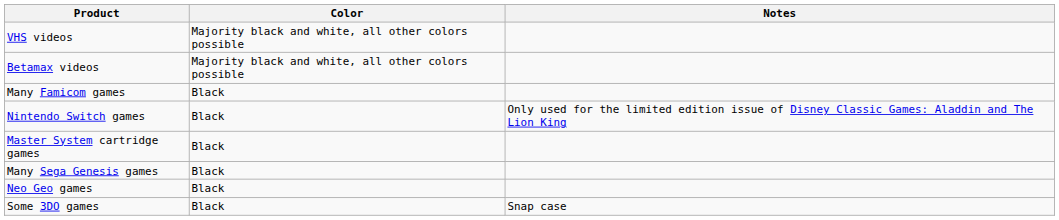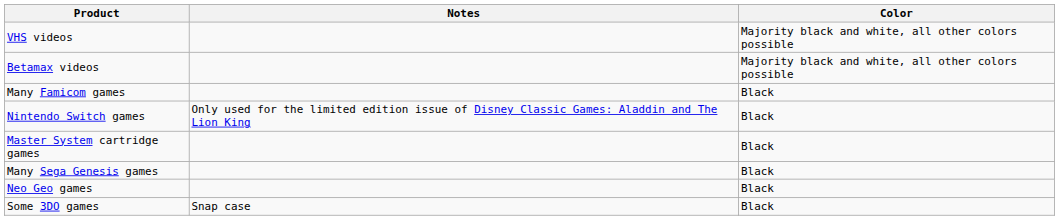 <table class="wikitable sortable">
 <tr>
 <th>Product</th>
+<th>Notes</th>
 <th>Color</th>
-<th>Notes</th>
 </tr>
 <tr>
 <td><a href='#'>VHS</a> videos</td>
+<td></td>
 <td>Majority black and white, all other colors possible</td>
-<td></td>
 </tr>
 <tr>
 <td><a href='#'>Betamax</a> videos</td>
+<td></td>
 <td>Majority black and white, all other colors possible</td>
-<td></td>
 </tr>
 <tr>
 <td>Many <a href='#'>Famicom</a> games</td>
+<td></td>
 <td>Black</td>
-<td></td>
 </tr>
 <tr>
 <td><a href='#'>Nintendo Switch</a> games</td>
+<td>Only used for the limited edition issue of <a href='#'>Disney Classic Games: Aladdin and The Lion King</a></td>
 <td>Black</td>
-<td>Only used for the limited edition issue of <a href='#'>Disney Classic Games: Aladdin and The Lion King</a></td>
 </tr>
 <tr>
 <td><a href='#'>Master System</a> cartridge games</td>
+<td></td>
 <td>Black</td>
-<td></td>
 </tr>
 <tr>
 <td>Many <a href='#'>Sega Genesis</a> games</td>
+<td></td>
 <td>Black</td>
-<td></td>
 </tr>
 <tr>
 <td><a href='#'>Neo Geo</a> games</td>
+<td></td>
 <td>Black</td>
-<td></td>
 </tr>
 <tr>
 <td>Some <a href='#'>3DO</a> games</td>
+<td>Snap case</td>
 <td>Black</td>
-<td>Snap case</td>
 </tr>
 </table>
